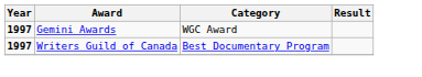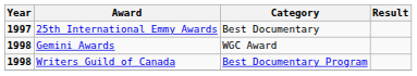 <table class="wikitable">
 <tr>
 <th>Year</th>
 <th>Award</th>
 <th>Category</th>
 <th>Result</th>
 </tr>
 <tr>
 <td><strong>1997</strong></td>
+<td><a href='#'>25th International Emmy Awards</a></td>
+<td>Best Documentary</td>
+<td></td>
+</tr>
+<tr>
+<td><strong>1998</strong></td>
 <td><a href='#'>Gemini Awards</a></td>
 <td>WGC Award</td>
 <td></td>
 </tr>
 <tr>
-<td><strong>1997</strong></td>
+<td><strong>1998</strong></td>
 <td><a href='#'>Writers Guild of Canada</a></td>
 <td><a href='#'>Best Documentary Program</a></td>
 <td></td>
 </tr>
 <tr>
 </tr>
 </table>
